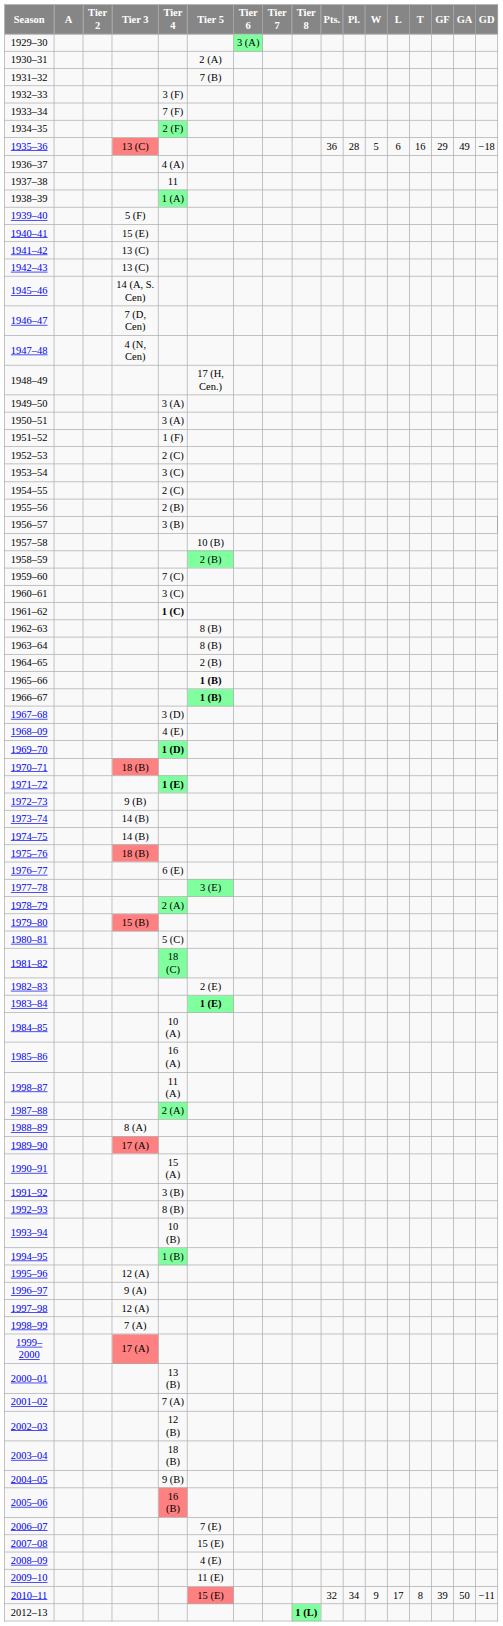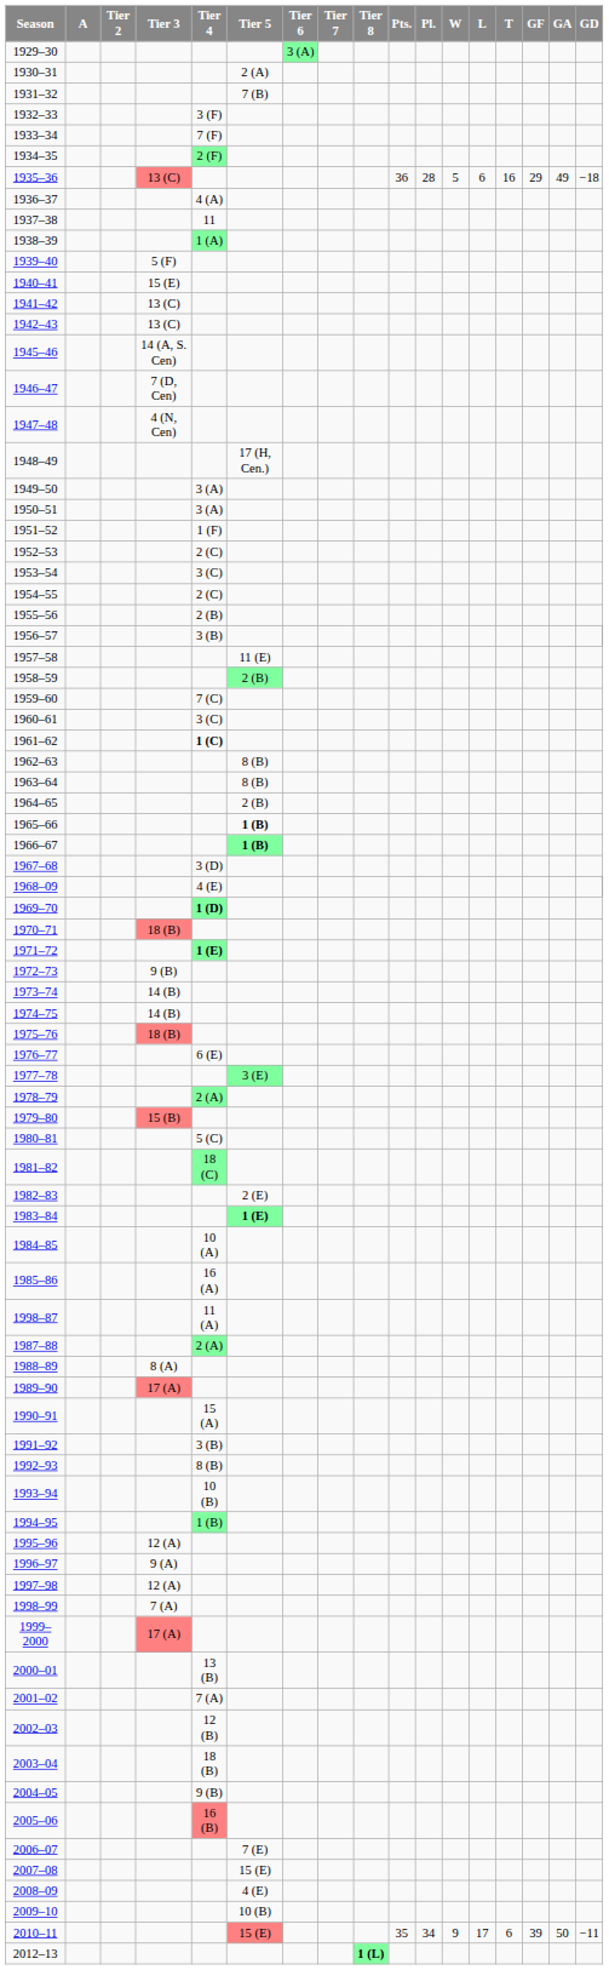 <table class="wikitable sortable" style="font-size: 95%; border: gray solid 1px; border-collapse: collapse; text-align:center" cellspacing="2" cellpadding="2" border="1" bgcolor="#f7f8ff">
 <tr bgcolor="#868686" style="color: #ffffff">
 <td width="65" align="center"><strong>Season</strong></td>
 <td width="35" align="center"><strong>A</strong></td>
 <td width="35" align="center"><strong>Tier 2</strong></td>
 <td width="60" align="center"><strong>Tier 3</strong></td>
 <td width="35" align="center"><strong>Tier 4</strong></td>
 <td width="60" align="center"><strong>Tier 5</strong></td>
 <td width="35" align="center"><strong>Tier 6</strong></td>
 <td width="35" align="center"><strong>Tier 7</strong></td>
 <td width="35" align="center"><strong>Tier 8</strong></td>
 <td width="25" align="center"><strong>Pts.</strong></td>
 <td width="25" align="center"><strong>Pl.</strong></td>
 <td width="25" align="center"><strong>W</strong></td>
 <td width="25" align="center"><strong>L</strong></td>
 <td width="25" align="center"><strong>T</strong></td>
 <td width="25" align="center"><strong>GF</strong></td>
 <td width="25" align="center"><strong>GA</strong></td>
 <td width="25" align="center"><strong>GD</strong></td>
 </tr>
 <tr>
 <td>1929–30</td>
 <td></td>
 <td></td>
 <td></td>
 <td></td>
 <td></td>
 <td bgcolor="#80FF9F">3 (A)</td>
 <td></td>
 <td></td>
 <td></td>
 <td></td>
 <td></td>
 <td></td>
 <td></td>
 <td></td>
 <td></td>
 <td></td>
 </tr>
 <tr>
 <td>1930–31</td>
 <td></td>
 <td></td>
 <td></td>
 <td></td>
 <td>2 (A)</td>
 <td></td>
 <td></td>
 <td></td>
 <td></td>
 <td></td>
 <td></td>
 <td></td>
 <td></td>
 <td></td>
 <td></td>
 <td></td>
 </tr>
 <tr>
 <td>1931–32</td>
 <td></td>
 <td></td>
 <td></td>
 <td></td>
 <td>7 (B)</td>
 <td></td>
 <td></td>
 <td></td>
 <td></td>
 <td></td>
 <td></td>
 <td></td>
 <td></td>
 <td></td>
 <td></td>
 <td></td>
 </tr>
 <tr>
 <td>1932–33</td>
 <td></td>
 <td></td>
 <td></td>
 <td>3 (F)</td>
 <td></td>
 <td></td>
 <td></td>
 <td></td>
 <td></td>
 <td></td>
 <td></td>
 <td></td>
 <td></td>
 <td></td>
 <td></td>
 <td></td>
 </tr>
 <tr>
 <td>1933–34</td>
 <td></td>
 <td></td>
 <td></td>
 <td>7 (F)</td>
 <td></td>
 <td></td>
 <td></td>
 <td></td>
 <td></td>
 <td></td>
 <td></td>
 <td></td>
 <td></td>
 <td></td>
 <td></td>
 <td></td>
 </tr>
 <tr>
 <td>1934–35</td>
 <td></td>
 <td></td>
 <td></td>
 <td bgcolor="#80FF9F">2 (F)</td>
 <td></td>
 <td></td>
 <td></td>
 <td></td>
 <td></td>
 <td></td>
 <td></td>
 <td></td>
 <td></td>
 <td></td>
 <td></td>
 <td></td>
 </tr>
 <tr>
 <td><a href='#'>1935–36</a></td>
 <td></td>
 <td></td>
 <td bgcolor="#FF8080">13 (C)</td>
 <td></td>
 <td></td>
 <td></td>
 <td></td>
 <td></td>
 <td>36</td>
 <td>28</td>
 <td>5</td>
 <td>6</td>
 <td>16</td>
 <td>29</td>
 <td>49</td>
 <td>−18</td>
 </tr>
 <tr>
 <td>1936–37</td>
 <td></td>
 <td></td>
 <td></td>
 <td>4 (A)</td>
 <td></td>
 <td></td>
 <td></td>
 <td></td>
 <td></td>
 <td></td>
 <td></td>
 <td></td>
 <td></td>
 <td></td>
 <td></td>
 <td></td>
 </tr>
 <tr>
 <td>1937–38</td>
 <td></td>
 <td></td>
 <td></td>
 <td>11</td>
 <td></td>
 <td></td>
 <td></td>
 <td></td>
 <td></td>
 <td></td>
 <td></td>
 <td></td>
 <td></td>
 <td></td>
 <td></td>
 <td></td>
 </tr>
 <tr>
 <td>1938–39</td>
 <td></td>
 <td></td>
 <td></td>
 <td bgcolor="#80FF9F">1 (A)</td>
 <td></td>
 <td></td>
 <td></td>
 <td></td>
 <td></td>
 <td></td>
 <td></td>
 <td></td>
 <td></td>
 <td></td>
 <td></td>
 <td></td>
 </tr>
 <tr>
 <td><a href='#'>1939–40</a></td>
 <td></td>
 <td></td>
 <td>5 (F)</td>
 <td></td>
 <td></td>
 <td></td>
 <td></td>
 <td></td>
 <td></td>
 <td></td>
 <td></td>
 <td></td>
 <td></td>
 <td></td>
 <td></td>
 <td></td>
 </tr>
 <tr>
 <td><a href='#'>1940–41</a></td>
 <td></td>
 <td></td>
 <td>15 (E)</td>
 <td></td>
 <td></td>
 <td></td>
 <td></td>
 <td></td>
 <td></td>
 <td></td>
 <td></td>
 <td></td>
 <td></td>
 <td></td>
 <td></td>
 <td></td>
 </tr>
 <tr>
 <td><a href='#'>1941–42</a></td>
 <td></td>
 <td></td>
 <td>13 (C)</td>
 <td></td>
 <td></td>
 <td></td>
 <td></td>
 <td></td>
 <td></td>
 <td></td>
 <td></td>
 <td></td>
 <td></td>
 <td></td>
 <td></td>
 <td></td>
 </tr>
 <tr>
 <td><a href='#'>1942–43</a></td>
 <td></td>
 <td></td>
 <td>13 (C)</td>
 <td></td>
 <td></td>
 <td></td>
 <td></td>
 <td></td>
 <td></td>
 <td></td>
 <td></td>
 <td></td>
 <td></td>
 <td></td>
 <td></td>
 <td></td>
 </tr>
 <tr>
 <td><a href='#'>1945–46</a></td>
 <td></td>
 <td></td>
 <td>14 (A, S. Cen)</td>
 <td></td>
 <td></td>
 <td></td>
 <td></td>
 <td></td>
 <td></td>
 <td></td>
 <td></td>
 <td></td>
 <td></td>
 <td></td>
 <td></td>
 <td></td>
 </tr>
 <tr>
 <td><a href='#'>1946–47</a></td>
 <td></td>
 <td></td>
 <td>7 (D, Cen)</td>
 <td></td>
 <td></td>
 <td></td>
 <td></td>
 <td></td>
 <td></td>
 <td></td>
 <td></td>
 <td></td>
 <td></td>
 <td></td>
 <td></td>
 <td></td>
 </tr>
 <tr>
 <td><a href='#'>1947–48</a></td>
 <td></td>
 <td></td>
 <td>4 (N, Cen)</td>
 <td></td>
 <td></td>
 <td></td>
 <td></td>
 <td></td>
 <td></td>
 <td></td>
 <td></td>
 <td></td>
 <td></td>
 <td></td>
 <td></td>
 <td></td>
 </tr>
 <tr>
 <td>1948–49</td>
 <td></td>
 <td></td>
 <td></td>
 <td></td>
 <td>17 (H, Cen.)</td>
 <td></td>
 <td></td>
 <td></td>
 <td></td>
 <td></td>
 <td></td>
 <td></td>
 <td></td>
 <td></td>
 <td></td>
 <td></td>
 </tr>
 <tr>
 <td>1949–50</td>
 <td></td>
 <td></td>
 <td></td>
 <td>3 (A)</td>
 <td></td>
 <td></td>
 <td></td>
 <td></td>
 <td></td>
 <td></td>
 <td></td>
 <td></td>
 <td></td>
 <td></td>
 <td></td>
 <td></td>
 </tr>
 <tr>
 <td>1950–51</td>
 <td></td>
 <td></td>
 <td></td>
 <td>3 (A)</td>
 <td></td>
 <td></td>
 <td></td>
 <td></td>
 <td></td>
 <td></td>
 <td></td>
 <td></td>
 <td></td>
 <td></td>
 <td></td>
 <td></td>
 </tr>
 <tr>
 <td>1951–52</td>
 <td></td>
 <td></td>
 <td></td>
 <td>1 (F)</td>
 <td></td>
 <td></td>
 <td></td>
 <td></td>
 <td></td>
 <td></td>
 <td></td>
 <td></td>
 <td></td>
 <td></td>
 <td></td>
 <td></td>
 </tr>
 <tr>
 <td>1952–53</td>
 <td></td>
 <td></td>
 <td></td>
 <td>2 (C)</td>
 <td></td>
 <td></td>
 <td></td>
 <td></td>
 <td></td>
 <td></td>
 <td></td>
 <td></td>
 <td></td>
 <td></td>
 <td></td>
 <td></td>
 </tr>
 <tr>
 <td>1953–54</td>
 <td></td>
 <td></td>
 <td></td>
 <td>3 (C)</td>
 <td></td>
 <td></td>
 <td></td>
 <td></td>
 <td></td>
 <td></td>
 <td></td>
 <td></td>
 <td></td>
 <td></td>
 <td></td>
 <td></td>
 </tr>
 <tr>
 <td>1954–55</td>
 <td></td>
 <td></td>
 <td></td>
 <td>2 (C)</td>
 <td></td>
 <td></td>
 <td></td>
 <td></td>
 <td></td>
 <td></td>
 <td></td>
 <td></td>
 <td></td>
 <td></td>
 <td></td>
 <td></td>
 </tr>
 <tr>
 <td>1955–56</td>
 <td></td>
 <td></td>
 <td></td>
 <td>2 (B)</td>
 <td></td>
 <td></td>
 <td></td>
 <td></td>
 <td></td>
 <td></td>
 <td></td>
 <td></td>
 <td></td>
 <td></td>
 <td></td>
 <td></td>
 </tr>
 <tr>
 <td>1956–57</td>
 <td></td>
 <td></td>
 <td></td>
 <td>3 (B)</td>
 <td></td>
 <td></td>
 <td></td>
 <td></td>
 <td></td>
 <td></td>
 <td></td>
 <td></td>
 <td></td>
 <td></td>
 <td></td>
 </tr>
 <tr>
 <td>1957–58</td>
 <td></td>
 <td></td>
 <td></td>
 <td></td>
-<td>10 (B)</td>
+<td>11 (E)</td>
 <td></td>
 <td></td>
 <td></td>
 <td></td>
 <td></td>
 <td></td>
 <td></td>
 <td></td>
 <td></td>
 <td></td>
 <td></td>
 </tr>
 <tr>
 <td>1958–59</td>
 <td></td>
 <td></td>
 <td></td>
 <td></td>
 <td bgcolor="#80FF9F">2 (B)</td>
 <td></td>
 <td></td>
 <td></td>
 <td></td>
 <td></td>
 <td></td>
 <td></td>
 <td></td>
 <td></td>
 <td></td>
 <td></td>
 </tr>
 <tr>
 <td>1959–60</td>
 <td></td>
 <td></td>
 <td></td>
 <td>7 (C)</td>
 <td></td>
 <td></td>
 <td></td>
 <td></td>
 <td></td>
 <td></td>
 <td></td>
 <td></td>
 <td></td>
 <td></td>
 <td></td>
 <td></td>
 </tr>
 <tr>
 <td>1960–61</td>
 <td></td>
 <td></td>
 <td></td>
 <td>3 (C)</td>
 <td></td>
 <td></td>
 <td></td>
 <td></td>
 <td></td>
 <td></td>
 <td></td>
 <td></td>
 <td></td>
 <td></td>
 <td></td>
 <td></td>
 </tr>
 <tr>
 <td>1961–62</td>
 <td></td>
 <td></td>
 <td></td>
 <td><strong>1 (C)</strong></td>
 <td></td>
 <td></td>
 <td></td>
 <td></td>
 <td></td>
 <td></td>
 <td></td>
 <td></td>
 <td></td>
 <td></td>
 <td></td>
 <td></td>
 </tr>
 <tr>
 <td>1962–63</td>
 <td></td>
 <td></td>
 <td></td>
 <td></td>
 <td>8 (B)</td>
 <td></td>
 <td></td>
 <td></td>
 <td></td>
 <td></td>
 <td></td>
 <td></td>
 <td></td>
 <td></td>
 <td></td>
 <td></td>
 </tr>
 <tr>
 <td>1963–64</td>
 <td></td>
 <td></td>
 <td></td>
 <td></td>
 <td>8 (B)</td>
 <td></td>
 <td></td>
 <td></td>
 <td></td>
 <td></td>
 <td></td>
 <td></td>
 <td></td>
 <td></td>
 <td></td>
 <td></td>
 </tr>
 <tr>
 <td>1964–65</td>
 <td></td>
 <td></td>
 <td></td>
 <td></td>
 <td>2 (B)</td>
 <td></td>
 <td></td>
 <td></td>
 <td></td>
 <td></td>
 <td></td>
 <td></td>
 <td></td>
 <td></td>
 <td></td>
 <td></td>
 </tr>
 <tr>
 <td>1965–66</td>
 <td></td>
 <td></td>
 <td></td>
 <td></td>
 <td><strong>1 (B)</strong></td>
 <td></td>
 <td></td>
 <td></td>
 <td></td>
 <td></td>
 <td></td>
 <td></td>
 <td></td>
 <td></td>
 <td></td>
 <td></td>
 </tr>
 <tr>
 <td>1966–67</td>
 <td></td>
 <td></td>
 <td></td>
 <td></td>
 <td bgcolor="#80FF9F"><strong>1 (B)</strong></td>
 <td></td>
 <td></td>
 <td></td>
 <td></td>
 <td></td>
 <td></td>
 <td></td>
 <td></td>
 <td></td>
 <td></td>
 <td></td>
 </tr>
 <tr>
 <td><a href='#'>1967–68</a></td>
 <td></td>
 <td></td>
 <td></td>
 <td>3 (D)</td>
 <td></td>
 <td></td>
 <td></td>
 <td></td>
 <td></td>
 <td></td>
 <td></td>
 <td></td>
 <td></td>
 <td></td>
 <td></td>
 <td></td>
 </tr>
 <tr>
 <td><a href='#'>1968–09</a></td>
 <td></td>
 <td></td>
 <td></td>
 <td>4 (E)</td>
 <td></td>
 <td></td>
 <td></td>
 <td></td>
 <td></td>
 <td></td>
 <td></td>
 <td></td>
 <td></td>
 <td></td>
 <td></td>
 </tr>
 <tr>
 <td><a href='#'>1969–70</a></td>
 <td></td>
 <td></td>
 <td></td>
 <td bgcolor="#80FF9F"><strong>1 (D)</strong></td>
 <td></td>
 <td></td>
 <td></td>
 <td></td>
 <td></td>
 <td></td>
 <td></td>
 <td></td>
 <td></td>
 <td></td>
 <td></td>
 <td></td>
 </tr>
 <tr>
 <td><a href='#'>1970–71</a></td>
 <td></td>
 <td></td>
 <td bgcolor="#FF8080">18 (B)</td>
 <td></td>
 <td></td>
 <td></td>
 <td></td>
 <td></td>
 <td></td>
 <td></td>
 <td></td>
 <td></td>
 <td></td>
 <td></td>
 <td></td>
 <td></td>
 </tr>
 <tr>
 <td><a href='#'>1971–72</a></td>
 <td></td>
 <td></td>
 <td></td>
 <td bgcolor="80FF9F"><strong>1 (E)</strong></td>
 <td></td>
 <td></td>
 <td></td>
 <td></td>
 <td></td>
 <td></td>
 <td></td>
 <td></td>
 <td></td>
 <td></td>
 <td></td>
 <td></td>
 </tr>
 <tr>
 <td><a href='#'>1972–73</a></td>
 <td></td>
 <td></td>
 <td>9 (B)</td>
 <td></td>
 <td></td>
 <td></td>
 <td></td>
 <td></td>
 <td></td>
 <td></td>
 <td></td>
 <td></td>
 <td></td>
 <td></td>
 <td></td>
 <td></td>
 </tr>
 <tr>
 <td><a href='#'>1973–74</a></td>
 <td></td>
 <td></td>
 <td>14 (B)</td>
 <td></td>
 <td></td>
 <td></td>
 <td></td>
 <td></td>
 <td></td>
 <td></td>
 <td></td>
 <td></td>
 <td></td>
 <td></td>
 <td></td>
 <td></td>
 </tr>
 <tr>
 <td><a href='#'>1974–75</a></td>
 <td></td>
 <td></td>
 <td>14 (B)</td>
 <td></td>
 <td></td>
 <td></td>
 <td></td>
 <td></td>
 <td></td>
 <td></td>
 <td></td>
 <td></td>
 <td></td>
 <td></td>
 <td></td>
 <td></td>
 </tr>
 <tr>
 <td><a href='#'>1975–76</a></td>
 <td></td>
 <td></td>
 <td bgcolor="#FF8080">18 (B)</td>
 <td></td>
 <td></td>
 <td></td>
 <td></td>
 <td></td>
 <td></td>
 <td></td>
 <td></td>
 <td></td>
 <td></td>
 <td></td>
 <td></td>
 <td></td>
 </tr>
 <tr>
 <td><a href='#'>1976–77</a></td>
 <td></td>
 <td></td>
 <td></td>
 <td>6 (E)</td>
 <td></td>
 <td></td>
 <td></td>
 <td></td>
 <td></td>
 <td></td>
 <td></td>
 <td></td>
 <td></td>
 <td></td>
 <td></td>
 <td></td>
 </tr>
 <tr>
 <td><a href='#'>1977–78</a></td>
 <td></td>
 <td></td>
 <td></td>
 <td></td>
 <td bgcolor="#80FF9F">3 (E)</td>
 <td></td>
 <td></td>
 <td></td>
 <td></td>
 <td></td>
 <td></td>
 <td></td>
 <td></td>
 <td></td>
 <td></td>
 <td></td>
 </tr>
 <tr>
 <td><a href='#'>1978–79</a></td>
 <td></td>
 <td></td>
 <td></td>
 <td bgcolor="#80FF9F">2 (A)</td>
 <td></td>
 <td></td>
 <td></td>
 <td></td>
 <td></td>
 <td></td>
 <td></td>
 <td></td>
 <td></td>
 <td></td>
 <td></td>
 <td></td>
 </tr>
 <tr>
 <td><a href='#'>1979–80</a></td>
 <td></td>
 <td></td>
 <td bgcolor="#FF8080">15 (B)</td>
 <td></td>
 <td></td>
 <td></td>
 <td></td>
 <td></td>
 <td></td>
 <td></td>
 <td></td>
 <td></td>
 <td></td>
 <td></td>
 <td></td>
 <td></td>
 </tr>
 <tr>
 <td><a href='#'>1980–81</a></td>
 <td></td>
 <td></td>
 <td></td>
 <td>5 (C)</td>
 <td></td>
 <td></td>
 <td></td>
 <td></td>
 <td></td>
 <td></td>
 <td></td>
 <td></td>
 <td></td>
 <td></td>
 <td></td>
 <td></td>
 </tr>
 <tr>
 <td><a href='#'>1981–82</a></td>
 <td></td>
 <td></td>
 <td></td>
 <td bgcolor="#80FF9F">18 (C)</td>
 <td></td>
 <td></td>
 <td></td>
 <td></td>
 <td></td>
 <td></td>
 <td></td>
 <td></td>
 <td></td>
 <td></td>
 <td></td>
 <td></td>
 </tr>
 <tr>
 <td><a href='#'>1982–83</a></td>
 <td></td>
 <td></td>
 <td></td>
 <td></td>
 <td>2 (E)</td>
 <td></td>
 <td></td>
 <td></td>
 <td></td>
 <td></td>
 <td></td>
 <td></td>
 <td></td>
 <td></td>
 <td></td>
 <td></td>
 </tr>
 <tr>
 <td><a href='#'>1983–84</a></td>
 <td></td>
 <td></td>
 <td></td>
 <td></td>
 <td bgcolor="#80FF9F"><strong>1 (E)</strong></td>
 <td></td>
 <td></td>
 <td></td>
 <td></td>
 <td></td>
 <td></td>
 <td></td>
 <td></td>
 <td></td>
 <td></td>
 <td></td>
 </tr>
 <tr>
 <td><a href='#'>1984–85</a></td>
 <td></td>
 <td></td>
 <td></td>
 <td>10 (A)</td>
 <td></td>
 <td></td>
 <td></td>
 <td></td>
 <td></td>
 <td></td>
 <td></td>
 <td></td>
 <td></td>
 <td></td>
 <td></td>
 <td></td>
 </tr>
 <tr>
 <td><a href='#'>1985–86</a></td>
 <td></td>
 <td></td>
 <td></td>
 <td>16 (A)</td>
 <td></td>
 <td></td>
 <td></td>
 <td></td>
 <td></td>
 <td></td>
 <td></td>
 <td></td>
 <td></td>
 <td></td>
 <td></td>
 <td></td>
 </tr>
 <tr>
 <td><a href='#'>1998–87</a></td>
 <td></td>
 <td></td>
 <td></td>
 <td>11 (A)</td>
 <td></td>
 <td></td>
 <td></td>
 <td></td>
 <td></td>
 <td></td>
 <td></td>
 <td></td>
 <td></td>
 <td></td>
 <td></td>
 <td></td>
 </tr>
 <tr>
 <td><a href='#'>1987–88</a></td>
 <td></td>
 <td></td>
 <td></td>
 <td bgcolor="#80FF9F">2 (A)</td>
 <td></td>
 <td></td>
 <td></td>
 <td></td>
 <td></td>
 <td></td>
 <td></td>
 <td></td>
 <td></td>
 <td></td>
 <td></td>
 <td></td>
 </tr>
 <tr>
 <td><a href='#'>1988–89</a></td>
 <td></td>
 <td></td>
 <td>8 (A)</td>
 <td></td>
 <td></td>
 <td></td>
 <td></td>
 <td></td>
 <td></td>
 <td></td>
 <td></td>
 <td></td>
 <td></td>
 <td></td>
 <td></td>
 <td></td>
 </tr>
 <tr>
 <td><a href='#'>1989–90</a></td>
 <td></td>
 <td></td>
 <td bgcolor="#FF8080">17 (A)</td>
 <td></td>
 <td></td>
 <td></td>
 <td></td>
 <td></td>
 <td></td>
 <td></td>
 <td></td>
 <td></td>
 <td></td>
 <td></td>
 <td></td>
 <td></td>
 </tr>
 <tr>
 <td><a href='#'>1990–91</a></td>
 <td></td>
 <td></td>
 <td></td>
 <td>15 (A)</td>
 <td></td>
 <td></td>
 <td></td>
 <td></td>
 <td></td>
 <td></td>
 <td></td>
 <td></td>
 <td></td>
 <td></td>
 <td></td>
 <td></td>
 </tr>
 <tr>
 <td><a href='#'>1991–92</a></td>
 <td></td>
 <td></td>
 <td></td>
 <td>3 (B)</td>
 <td></td>
 <td></td>
 <td></td>
 <td></td>
 <td></td>
 <td></td>
 <td></td>
 <td></td>
 <td></td>
 <td></td>
 <td></td>
 <td></td>
 </tr>
 <tr>
 <td><a href='#'>1992–93</a></td>
 <td></td>
 <td></td>
 <td></td>
 <td>8 (B)</td>
 <td></td>
 <td></td>
 <td></td>
 <td></td>
 <td></td>
 <td></td>
 <td></td>
 <td></td>
 <td></td>
 <td></td>
 <td></td>
 <td></td>
 </tr>
 <tr>
 <td><a href='#'>1993–94</a></td>
 <td></td>
 <td></td>
 <td></td>
 <td>10 (B)</td>
 <td></td>
 <td></td>
 <td></td>
 <td></td>
 <td></td>
 <td></td>
 <td></td>
 <td></td>
 <td></td>
 <td></td>
 <td></td>
 <td></td>
 </tr>
 <tr>
 <td><a href='#'>1994–95</a></td>
 <td></td>
 <td></td>
 <td></td>
 <td bgcolor="#80FF9F">1 (B)</td>
 <td></td>
 <td></td>
 <td></td>
 <td></td>
 <td></td>
 <td></td>
 <td></td>
 <td></td>
 <td></td>
 <td></td>
 <td></td>
 <td></td>
 </tr>
 <tr>
 <td><a href='#'>1995–96</a></td>
 <td></td>
 <td></td>
 <td>12 (A)</td>
 <td></td>
 <td></td>
 <td></td>
 <td></td>
 <td></td>
 <td></td>
 <td></td>
 <td></td>
 <td></td>
 <td></td>
 <td></td>
 <td></td>
 <td></td>
 </tr>
 <tr>
 <td><a href='#'>1996–97</a></td>
 <td></td>
 <td></td>
 <td>9 (A)</td>
 <td></td>
 <td></td>
 <td></td>
 <td></td>
 <td></td>
 <td></td>
 <td></td>
 <td></td>
 <td></td>
 <td></td>
 <td></td>
 <td></td>
 <td></td>
 </tr>
 <tr>
 <td><a href='#'>1997–98</a></td>
 <td></td>
 <td></td>
 <td>12 (A)</td>
 <td></td>
 <td></td>
 <td></td>
 <td></td>
 <td></td>
 <td></td>
 <td></td>
 <td></td>
 <td></td>
 <td></td>
 <td></td>
 <td></td>
 <td></td>
 </tr>
 <tr>
 <td><a href='#'>1998–99</a></td>
 <td></td>
 <td></td>
 <td>7 (A)</td>
 <td></td>
 <td></td>
 <td></td>
 <td></td>
 <td></td>
 <td></td>
 <td></td>
 <td></td>
 <td></td>
 <td></td>
 <td></td>
 <td></td>
 <td></td>
 </tr>
 <tr>
 <td><a href='#'>1999–2000</a></td>
 <td></td>
 <td></td>
 <td bgcolor="#FF8080">17 (A)</td>
 <td></td>
 <td></td>
 <td></td>
 <td></td>
 <td></td>
 <td></td>
 <td></td>
 <td></td>
 <td></td>
 <td></td>
 <td></td>
 <td></td>
 <td></td>
 </tr>
 <tr>
 <td><a href='#'>2000–01</a></td>
 <td></td>
 <td></td>
 <td></td>
 <td>13 (B)</td>
 <td></td>
 <td></td>
 <td></td>
 <td></td>
 <td></td>
 <td></td>
 <td></td>
 <td></td>
 <td></td>
 <td></td>
 <td></td>
 <td></td>
 </tr>
 <tr>
 <td><a href='#'>2001–02</a></td>
 <td></td>
 <td></td>
 <td></td>
 <td>7 (A)</td>
 <td></td>
 <td></td>
 <td></td>
 <td></td>
 <td></td>
 <td></td>
 <td></td>
 <td></td>
 <td></td>
 <td></td>
 <td></td>
 <td></td>
 </tr>
 <tr>
 <td><a href='#'>2002–03</a></td>
 <td></td>
 <td></td>
 <td></td>
 <td>12 (B)</td>
 <td></td>
 <td></td>
 <td></td>
 <td></td>
 <td></td>
 <td></td>
 <td></td>
 <td></td>
 <td></td>
 <td></td>
 <td></td>
 <td></td>
 </tr>
 <tr>
 <td><a href='#'>2003–04</a></td>
 <td></td>
 <td></td>
 <td></td>
 <td>18 (B)</td>
 <td></td>
 <td></td>
 <td></td>
 <td></td>
 <td></td>
 <td></td>
 <td></td>
 <td></td>
 <td></td>
 <td></td>
 <td></td>
 <td></td>
 </tr>
 <tr>
 <td><a href='#'>2004–05</a></td>
 <td></td>
 <td></td>
 <td></td>
 <td>9 (B)</td>
 <td></td>
 <td></td>
 <td></td>
 <td></td>
 <td></td>
 <td></td>
 <td></td>
 <td></td>
 <td></td>
 <td></td>
 <td></td>
 <td></td>
 </tr>
 <tr>
 <td><a href='#'>2005–06</a></td>
 <td></td>
 <td></td>
 <td></td>
 <td bgcolor="#FF8080">16 (B)</td>
 <td></td>
 <td></td>
 <td></td>
 <td></td>
 <td></td>
 <td></td>
 <td></td>
 <td></td>
 <td></td>
 <td></td>
 <td></td>
 <td></td>
 </tr>
 <tr>
 <td><a href='#'>2006–07</a></td>
 <td></td>
 <td></td>
 <td></td>
 <td></td>
 <td>7 (E)</td>
 <td></td>
 <td></td>
 <td></td>
 <td></td>
 <td></td>
 <td></td>
 <td></td>
 <td></td>
 <td></td>
 <td></td>
 <td></td>
 </tr>
 <tr>
 <td><a href='#'>2007–08</a></td>
 <td></td>
 <td></td>
 <td></td>
 <td></td>
 <td>15 (E)</td>
 <td></td>
 <td></td>
 <td></td>
 <td></td>
 <td></td>
 <td></td>
 <td></td>
 <td></td>
 <td></td>
 <td></td>
 <td></td>
 </tr>
 <tr>
 <td><a href='#'>2008–09</a></td>
 <td></td>
 <td></td>
 <td></td>
 <td></td>
 <td>4 (E)</td>
 <td></td>
 <td></td>
 <td></td>
 <td></td>
 <td></td>
 <td></td>
 <td></td>
 <td></td>
 <td></td>
 <td></td>
 <td></td>
 </tr>
 <tr>
 <td><a href='#'>2009–10</a></td>
 <td></td>
 <td></td>
 <td></td>
 <td></td>
-<td>11 (E)</td>
+<td>10 (B)</td>
 <td></td>
 <td></td>
 <td></td>
 <td></td>
 <td></td>
 <td></td>
 <td></td>
 <td></td>
 <td></td>
 <td></td>
 <td></td>
 </tr>
 <tr>
 <td><a href='#'>2010–11</a></td>
 <td></td>
 <td></td>
 <td></td>
 <td></td>
 <td bgcolor="#FF8080">15 (E)</td>
 <td></td>
 <td></td>
 <td></td>
-<td>32</td>
+<td>35</td>
 <td>34</td>
 <td>9</td>
 <td>17</td>
-<td>8</td>
+<td>6</td>
 <td>39</td>
 <td>50</td>
 <td>−11</td>
 </tr>
 <tr>
 <td>2012–13</td>
 <td></td>
 <td></td>
 <td></td>
 <td></td>
 <td></td>
 <td></td>
 <td></td>
 <td bgcolor="#80FF9F"><strong>1 (L)</strong></td>
 <td></td>
 <td></td>
 <td></td>
 <td></td>
 <td></td>
 <td></td>
 <td></td>
 <td></td>
 </tr>
 </table>
